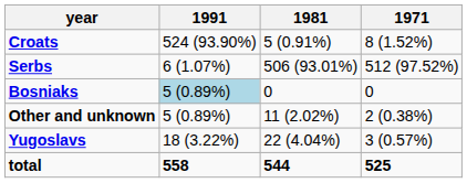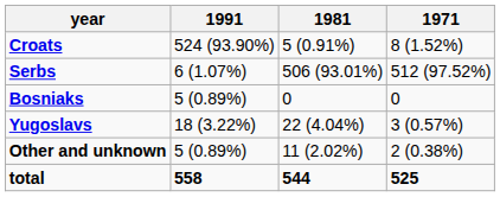 <table class="wikitable" style="font-size:95%;">
 <tr>
 <th>year</th>
 <th>1991</th>
 <th>1981</th>
 <th>1971</th>
 </tr>
 <tr>
 <td><strong><a href='#'>Croats</a></strong></td>
 <td>524 (93.90%)</td>
 <td>5 (0.91%)</td>
 <td>8 (1.52%)</td>
 </tr>
 <tr>
 <td><strong><a href='#'>Serbs</a></strong></td>
 <td>6 (1.07%)</td>
 <td>506 (93.01%)</td>
 <td>512 (97.52%)</td>
 </tr>
 <tr>
 <td><strong><a href='#'>Bosniaks</a></strong></td>
-<td style="background: lightblue;">5 (0.89%)</td>
+<td>5 (0.89%)</td>
 <td>0</td>
 <td>0</td>
+</tr>
+<tr>
+<td><strong><a href='#'>Yugoslavs</a></strong></td>
+<td>18 (3.22%)</td>
+<td>22 (4.04%)</td>
+<td>3 (0.57%)</td>
 </tr>
 <tr>
 <td><strong>Other and unknown</strong></td>
 <td>5 (0.89%)</td>
 <td>11 (2.02%)</td>
 <td>2 (0.38%)</td>
 </tr>
 <tr>
-<td><strong><a href='#'>Yugoslavs</a></strong></td>
-<td>18 (3.22%)</td>
-<td>22 (4.04%)</td>
-<td>3 (0.57%)</td>
-</tr>
-<tr>
 <td><strong>total</strong></td>
 <td><strong>558</strong></td>
 <td><strong>544</strong></td>
 <td><strong>525</strong></td>
 </tr>
 </table>
